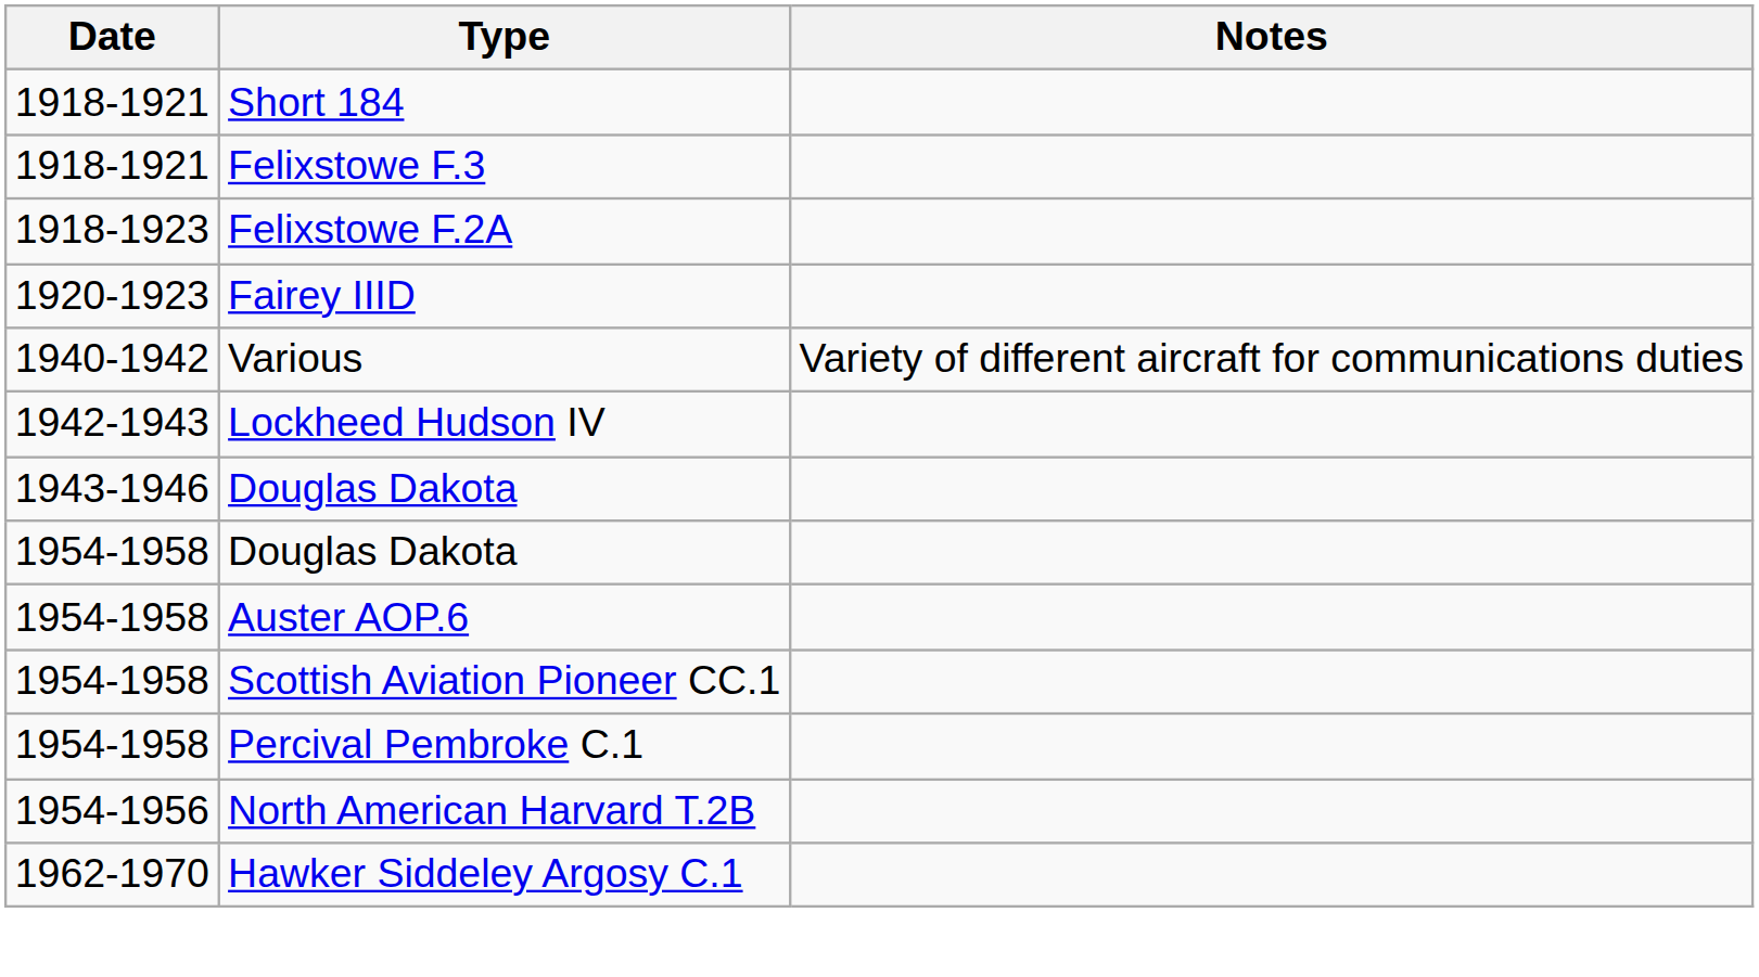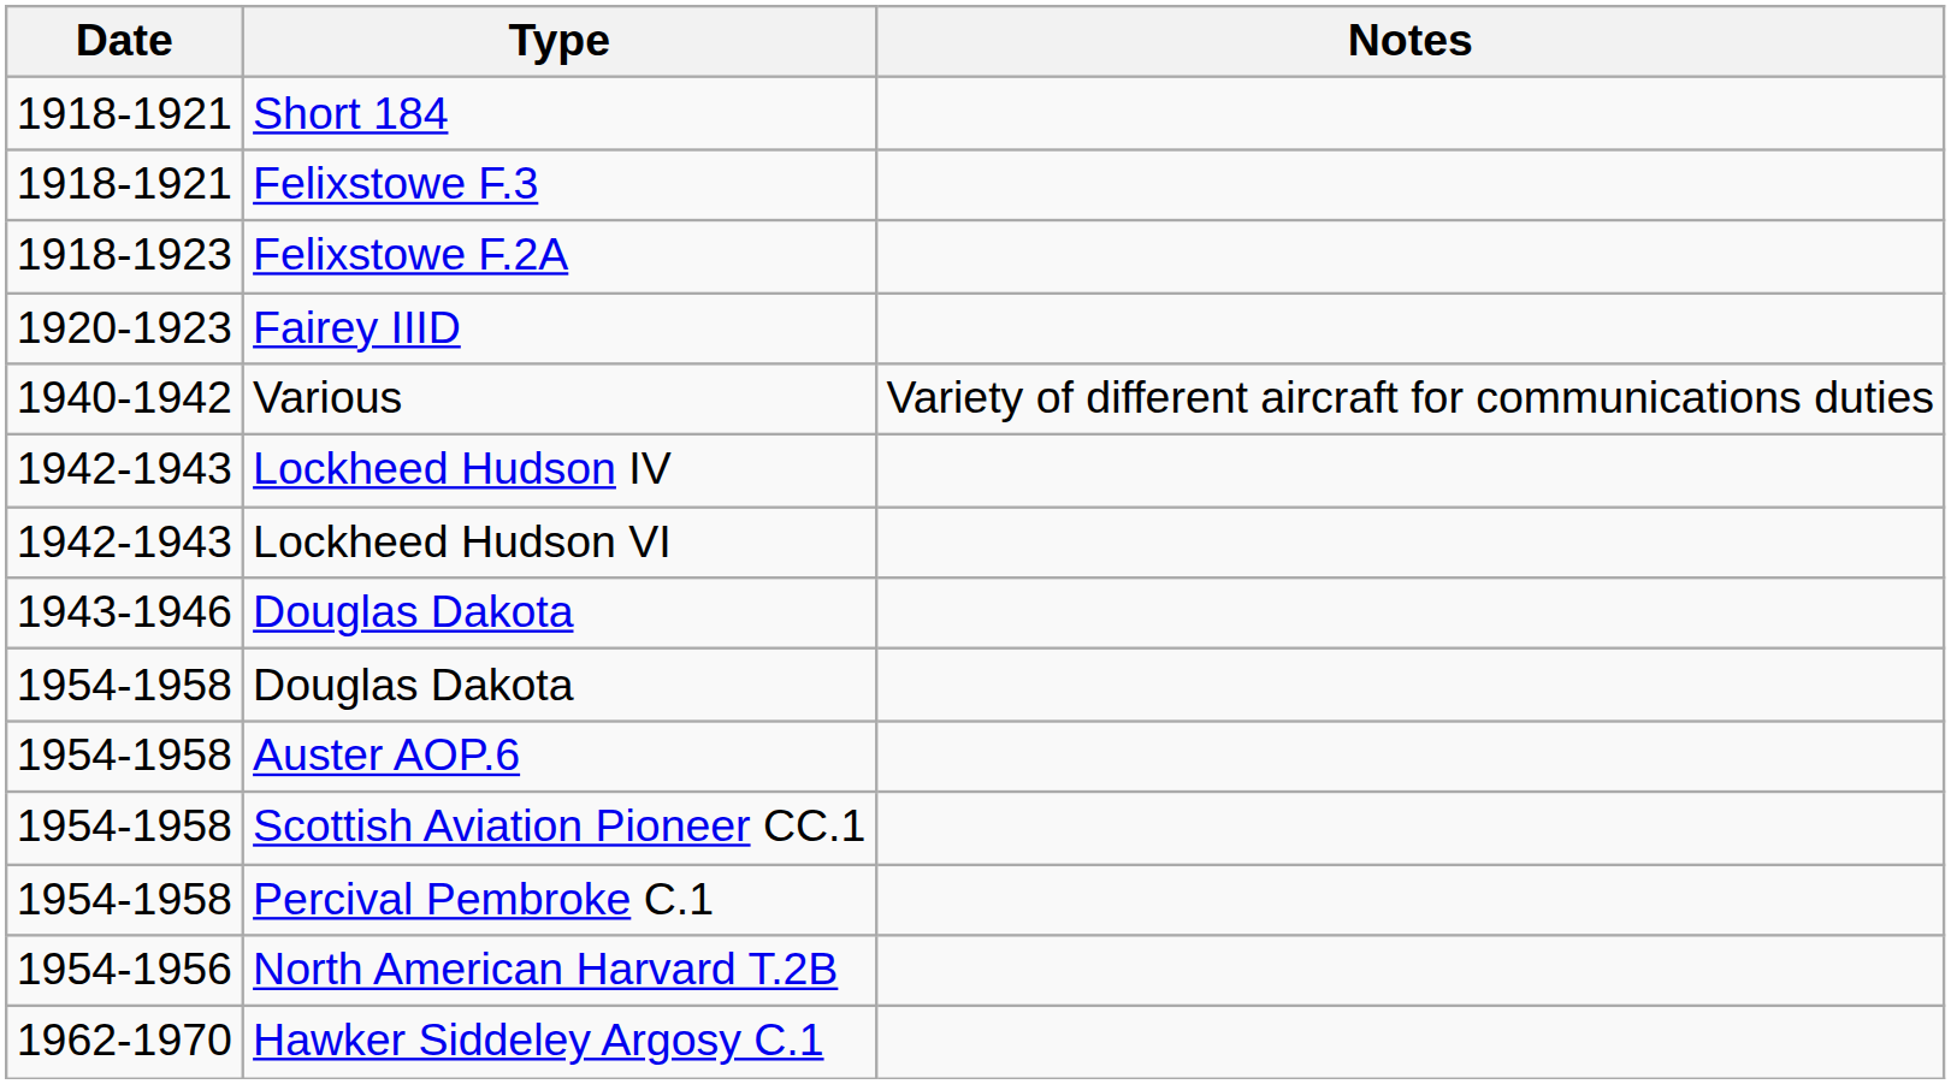 <table class="wikitable">
 <tr>
 <th>Date</th>
 <th>Type</th>
 <th>Notes</th>
 </tr>
 <tr>
 <td>1918-1921</td>
 <td><a href='#'>Short 184</a></td>
 <td></td>
 </tr>
 <tr>
 <td>1918-1921</td>
 <td><a href='#'>Felixstowe F.3</a></td>
 <td></td>
 </tr>
 <tr>
 <td>1918-1923</td>
 <td><a href='#'>Felixstowe F.2A</a></td>
 <td></td>
 </tr>
 <tr>
 <td>1920-1923</td>
 <td><a href='#'>Fairey IIID</a></td>
 <td></td>
 </tr>
 <tr>
 <td>1940-1942</td>
 <td>Various</td>
 <td>Variety of different aircraft for communications duties</td>
 </tr>
 <tr>
 <td>1942-1943</td>
 <td><a href='#'>Lockheed Hudson</a> IV</td>
+<td></td>
+</tr>
+<tr>
+<td>1942-1943</td>
+<td>Lockheed Hudson VI</td>
 <td></td>
 </tr>
 <tr>
 <td>1943-1946</td>
 <td><a href='#'>Douglas Dakota</a></td>
 <td></td>
 </tr>
 <tr>
 <td>1954-1958</td>
 <td>Douglas Dakota</td>
 <td></td>
 </tr>
 <tr>
 <td>1954-1958</td>
 <td><a href='#'>Auster AOP.6</a></td>
 <td></td>
 </tr>
 <tr>
 <td>1954-1958</td>
 <td><a href='#'>Scottish Aviation Pioneer</a> CC.1</td>
 <td></td>
 </tr>
 <tr>
 <td>1954-1958</td>
 <td><a href='#'>Percival Pembroke</a> C.1</td>
 <td></td>
 </tr>
 <tr>
 <td>1954-1956</td>
 <td><a href='#'>North American Harvard T.2B</a></td>
 <td></td>
 </tr>
 <tr>
 <td>1962-1970</td>
 <td><a href='#'>Hawker Siddeley Argosy C.1</a></td>
 <td></td>
 </tr>
 </table>
